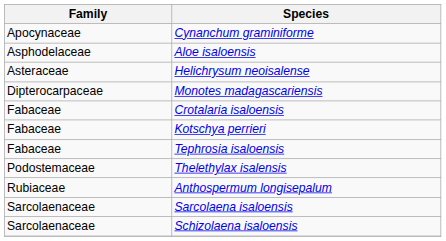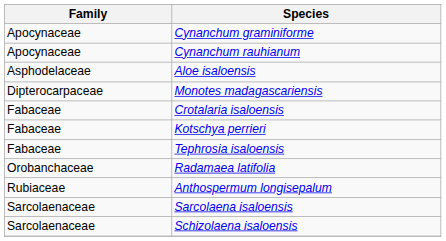 <table class="wikitable" style="margin: 1em auto 1em auto" border="1" width="575pt">
 <tr>
 <th>Family</th>
 <th>Species</th>
 </tr>
 <tr>
 <td>Apocynaceae</td>
 <td><em><a href='#'>Cynanchum graminiforme</a></em></td>
 </tr>
 <tr>
+<td>Apocynaceae</td>
+<td><em><a href='#'>Cynanchum rauhianum</a></em></td>
+</tr>
+<tr>
 <td>Asphodelaceae</td>
 <td><em><a href='#'>Aloe isaloensis</a></em></td>
-</tr>
-<tr>
-<td>Asteraceae</td>
-<td><em><a href='#'>Helichrysum neoisalense</a></em></td>
 </tr>
 <tr>
 <td>Dipterocarpaceae</td>
 <td><em><a href='#'>Monotes madagascariensis</a></em></td>
 </tr>
 <tr>
 <td>Fabaceae</td>
 <td><em><a href='#'>Crotalaria isaloensis</a></em></td>
 </tr>
 <tr>
 <td>Fabaceae</td>
 <td><em><a href='#'>Kotschya perrieri</a></em></td>
 </tr>
 <tr>
 <td>Fabaceae</td>
 <td><em><a href='#'>Tephrosia isaloensis</a></em></td>
 </tr>
 <tr>
-<td>Podostemaceae</td>
-<td><em><a href='#'>Thelethylax isalensis</a></em></td>
+<td>Orobanchaceae</td>
+<td><em><a href='#'>Radamaea latifolia</a></em></td>
 </tr>
 <tr>
 <td>Rubiaceae</td>
 <td><em><a href='#'>Anthospermum longisepalum</a></em></td>
 </tr>
 <tr>
 <td>Sarcolaenaceae</td>
 <td><em><a href='#'>Sarcolaena isaloensis</a></em></td>
 </tr>
 <tr>
 <td>Sarcolaenaceae</td>
 <td><em><a href='#'>Schizolaena isaloensis</a></em></td>
 </tr>
 <tr>
 </tr>
 </table>
